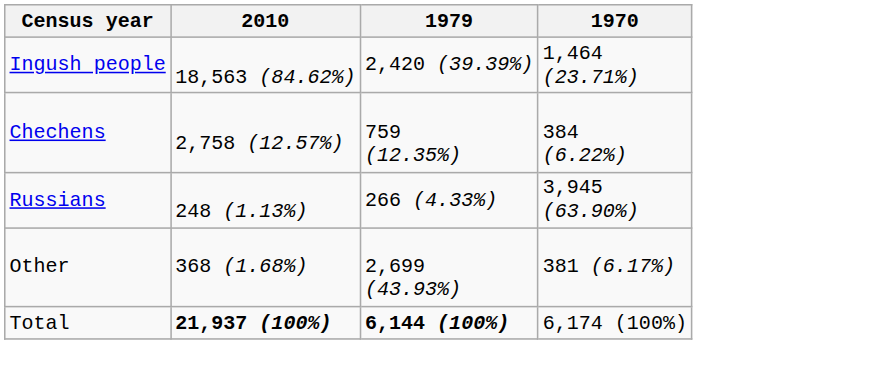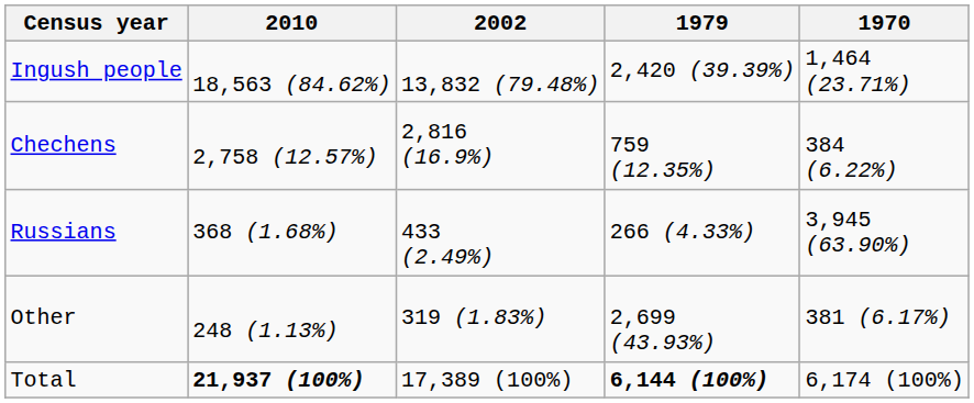 <table class="wikitable">
 <tr>
 <th>Census year</th>
 <th>2010</th>
+<th>2002</th>
 <th>1979</th>
 <th>1970</th>
 </tr>
 <tr>
 <td><a href='#'>Ingush people</a></td>
 <td><br>18,563 <em>(84.62%)</em></td>
+<td><br>13,832 <em>(79.48%)</em></td>
 <td> 2,420 <em>(39.39%)</em></td>
 <td>1,464<br><em>(23.71%)</em></td>
 </tr>
 <tr>
 <td><a href='#'>Chechens</a></td>
 <td><br> 2,758 <em>(12.57%)</em></td>
+<td> 2,816<br><em>(16.9%)</em></td>
 <td><br> 759<br><em>(12.35%)</em></td>
 <td><br>384<br><em>(6.22%)</em></td>
 </tr>
 <tr>
 <td><a href='#'>Russians</a></td>
-<td><br> 248 <em>(1.13%)</em></td>
+<td>368 <em>(1.68%)</em></td>
+<td><br>433<br><em>(2.49%)</em></td>
 <td>266 <em>(4.33%)</em></td>
 <td>3,945<br><em>(63.90%)</em></td>
 </tr>
 <tr>
 <td>Other</td>
-<td>368 <em>(1.68%)</em></td>
+<td><br> 248 <em>(1.13%)</em></td>
+<td>319 <em>(1.83%)</em></td>
 <td><br>2,699<br><em>(43.93%)</em></td>
 <td>381 <em>(6.17%)</em></td>
 </tr>
 <tr>
 <td>Total</td>
 <td><strong>21,937 <em>(100%)<strong><em></td>
+<td></strong>17,389 </em>(100%)</em></strong></td>
 <td><strong>6,144 <em>(100%)<strong><em></td>
 <td></strong>6,174 (100%)<strong></td>
 </tr>
 </table>
